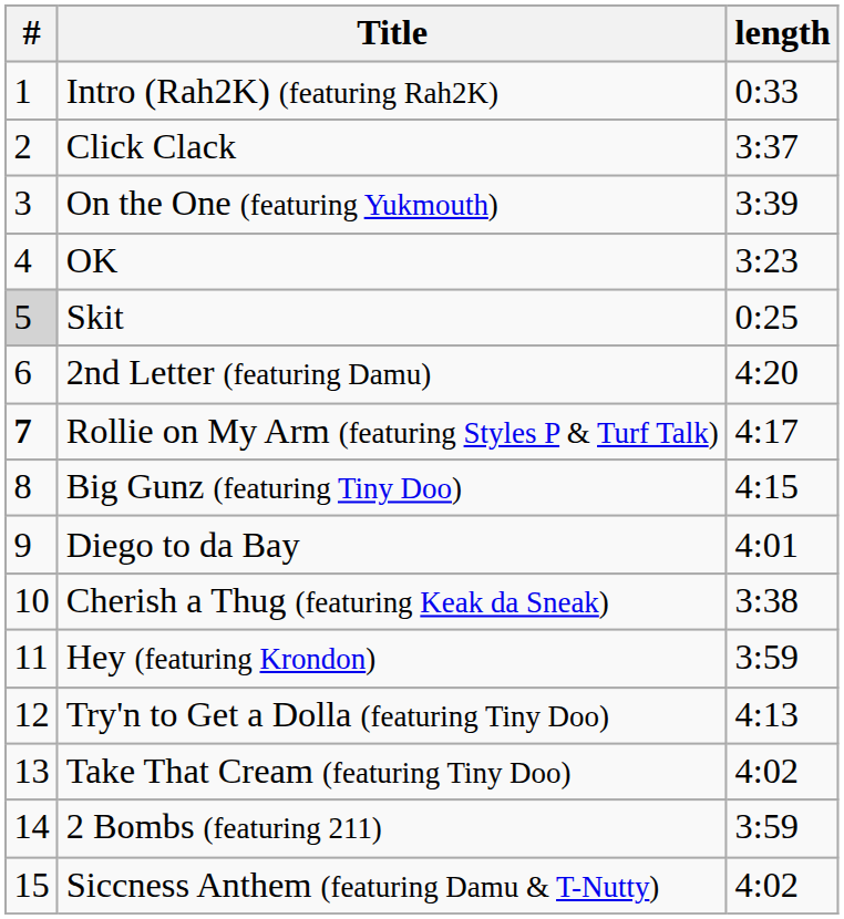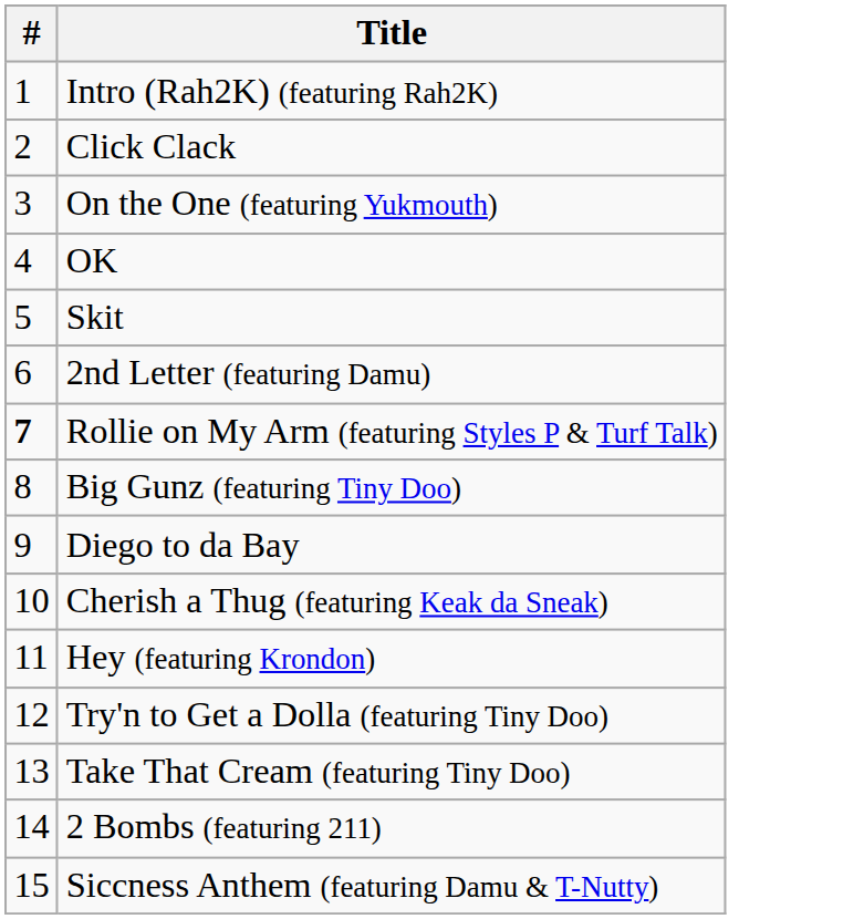 <table class="wikitable">
 <tr>
 <th>#</th>
 <th>Title</th>
-<th>length</th>
 </tr>
 <tr>
 <td>1</td>
 <td>Intro (Rah2K) <small>(featuring Rah2K)</small></td>
-<td>0:33</td>
 </tr>
 <tr>
 <td>2</td>
 <td>Click Clack</td>
-<td>3:37</td>
 </tr>
 <tr>
 <td>3</td>
 <td>On the One <small>(featuring <a href='#'>Yukmouth</a>)</small></td>
-<td>3:39</td>
 </tr>
 <tr>
 <td>4</td>
 <td>OK</td>
-<td>3:23</td>
 </tr>
 <tr>
-<td style="background: lightgrey;">5</td>
+<td>5</td>
 <td>Skit</td>
-<td>0:25</td>
 </tr>
 <tr>
 <td>6</td>
 <td>2nd Letter <small>(featuring Damu)</small></td>
-<td>4:20</td>
 </tr>
 <tr>
 <td><strong>7</strong></td>
 <td>Rollie on My Arm <small>(featuring <a href='#'>Styles P</a> & <a href='#'>Turf Talk</a>)</small></td>
-<td>4:17</td>
 </tr>
 <tr>
 <td>8</td>
 <td>Big Gunz <small>(featuring <a href='#'>Tiny Doo</a>)</small></td>
-<td>4:15</td>
 </tr>
 <tr>
 <td>9</td>
 <td>Diego to da Bay</td>
-<td>4:01</td>
 </tr>
 <tr>
 <td>10</td>
 <td>Cherish a Thug <small>(featuring <a href='#'>Keak da Sneak</a>)</small></td>
-<td>3:38</td>
 </tr>
 <tr>
 <td>11</td>
 <td>Hey <small>(featuring <a href='#'>Krondon</a>)</small></td>
-<td>3:59</td>
 </tr>
 <tr>
 <td>12</td>
 <td>Try'n to Get a Dolla <small>(featuring Tiny Doo)</small></td>
-<td>4:13</td>
 </tr>
 <tr>
 <td>13</td>
 <td>Take That Cream <small>(featuring Tiny Doo)</small></td>
-<td>4:02</td>
 </tr>
 <tr>
 <td>14</td>
 <td>2 Bombs <small>(featuring 211)</small></td>
-<td>3:59</td>
 </tr>
 <tr>
 <td>15</td>
 <td>Siccness Anthem <small>(featuring Damu & <a href='#'>T-Nutty</a>)</small></td>
-<td>4:02</td>
 </tr>
 </table>
